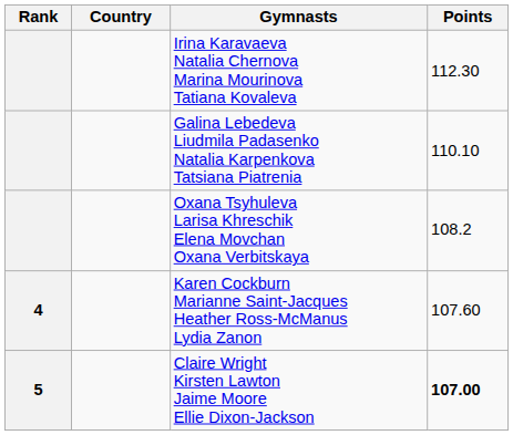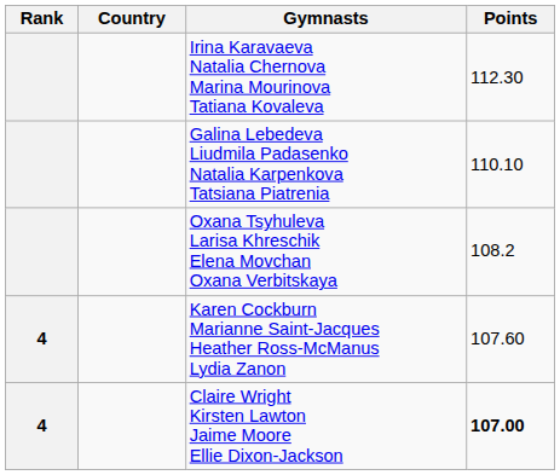 <table class="wikitable" width=500>
 <tr bgcolor="#efefef">
 <th>Rank</th>
 <th>Country</th>
 <th>Gymnasts</th>
 <th>Points</th>
 </tr>
 <tr>
 <th></th>
 <td></td>
 <td><a href='#'>Irina Karavaeva</a> <br> <a href='#'>Natalia Chernova</a> <br> <a href='#'>Marina Mourinova</a><br> <a href='#'>Tatiana Kovaleva</a></td>
 <td>112.30</td>
 </tr>
 <tr>
 <th></th>
 <td></td>
 <td><a href='#'>Galina Lebedeva</a> <br> <a href='#'>Liudmila Padasenko</a> <br> <a href='#'>Natalia Karpenkova</a> <br> <a href='#'>Tatsiana Piatrenia</a></td>
 <td>110.10</td>
 </tr>
 <tr>
 <th></th>
 <td></td>
 <td><a href='#'>Oxana Tsyhuleva</a> <br> <a href='#'>Larisa Khreschik</a> <br> <a href='#'>Elena Movchan</a> <br> <a href='#'>Oxana Verbitskaya</a></td>
 <td>108.2</td>
 </tr>
 <tr>
 <th>4</th>
 <td></td>
 <td><a href='#'>Karen Cockburn</a> <br> <a href='#'>Marianne Saint-Jacques</a> <br> <a href='#'>Heather Ross-McManus</a> <br> <a href='#'>Lydia Zanon</a></td>
 <td>107.60</td>
 </tr>
 <tr>
-<th>5</th>
+<th>4</th>
 <td></td>
 <td><a href='#'>Claire Wright</a> <br> <a href='#'>Kirsten Lawton</a> <br> <a href='#'>Jaime Moore</a> <br> <a href='#'>Ellie Dixon-Jackson</a></td>
 <td><strong>107.00</strong></td>
 </tr>
 </table>
